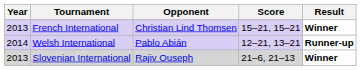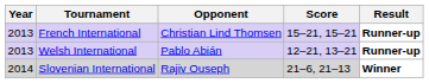 <table class="sortable wikitable" style="font-size: 90%;">
 <tr>
 <th>Year</th>
 <th>Tournament</th>
 <th>Opponent</th>
 <th>Score</th>
 <th>Result</th>
 </tr>
 <tr style="background:#D8CEF6">
 <td align="center">2013</td>
 <td align="left"><a href='#'>French International</a></td>
 <td align="left"> <a href='#'>Christian Lind Thomsen</a></td>
 <td align="left">15–21, 15–21</td>
-<td style="text-align:left; background:white"> <strong>Winner</strong></td>
+<td style="text-align:left; background:white"> <strong>Runner-up</strong></td>
 </tr>
 <tr style="background:#D8CEF6">
-<td align="center">2014</td>
+<td align="center">2013</td>
 <td align="left"><a href='#'>Welsh International</a></td>
 <td align="left"> <a href='#'>Pablo Abián</a></td>
 <td align="left">12–21, 13–21</td>
 <td style="text-align:left; background:white"> <strong>Runner-up</strong></td>
 </tr>
 <tr style="background:#D5D5D5">
-<td align="center">2013</td>
+<td align="center">2014</td>
 <td align="left"><a href='#'>Slovenian International</a></td>
 <td align="left"> <a href='#'>Rajiv Ouseph</a></td>
 <td align="left">21–6, 21–13</td>
 <td style="text-align:left; background:white"> <strong>Winner</strong></td>
 </tr>
 </table>
